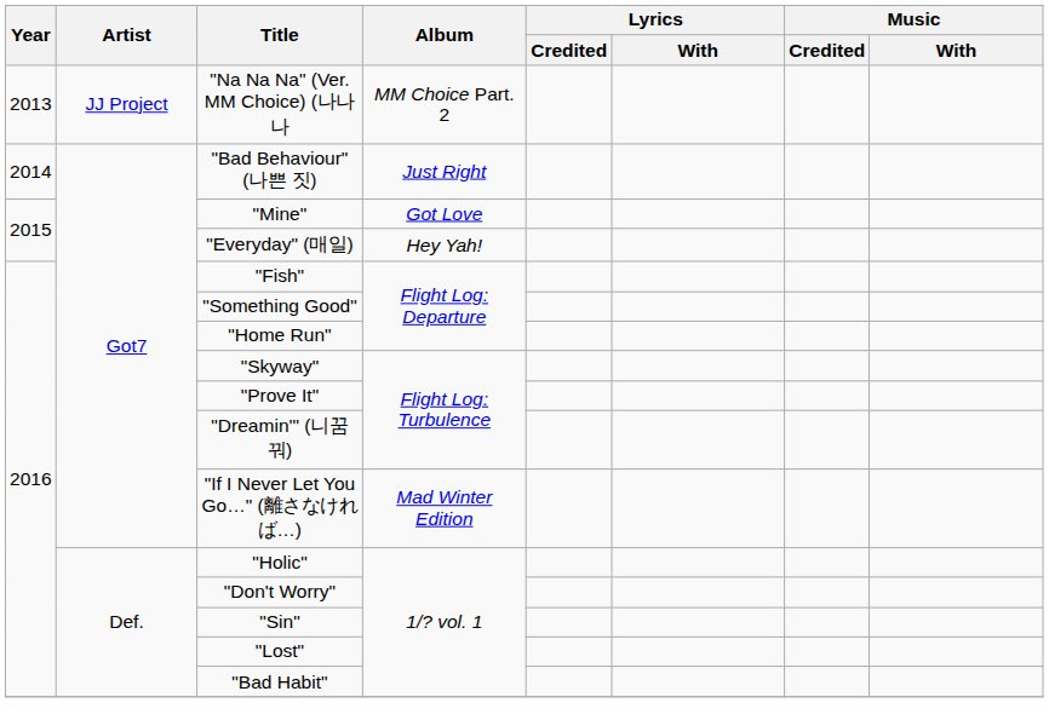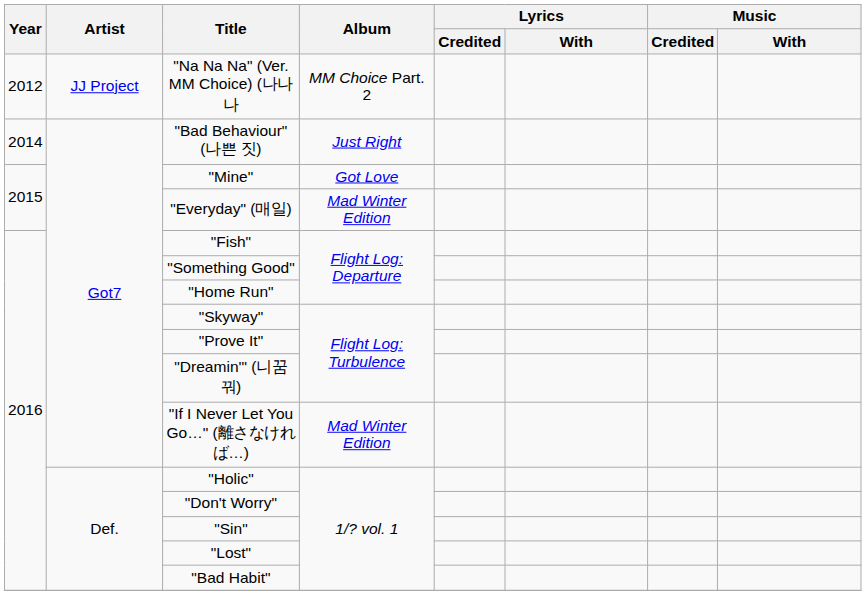 <table class="wikitable" style="text-align:center; width:100%;">
 <tr>
 <th rowspan="2" style="width:3%;">Year</th>
 <th rowspan="2" style="width:15%;">Artist</th>
 <th rowspan="2" style="width:17%;">Title</th>
 <th rowspan="2" style="width:17%;">Album</th>
 <th colspan="2" style="width:24%;">Lyrics</th>
 <th colspan="2" style="width:24%;">Music</th>
 </tr>
 <tr>
 <th style="width:5%;">Credited</th>
 <th style="width:19%;">With</th>
 <th style="width:5%;">Credited</th>
 <th style="width:19%;">With</th>
 </tr>
 <tr>
-<td>2013</td>
+<td>2012</td>
 <td><a href='#'>JJ Project</a> </td>
 <td>"Na Na Na" (Ver. MM Choice) (나나나</td>
 <td><em>MM Choice</em> Part. 2</td>
 <td></td>
 <td></td>
 <td></td>
 <td></td>
 </tr>
 <tr>
 <td>2014</td>
 <td rowspan="10"><a href='#'>Got7</a></td>
 <td>"Bad Behaviour" (나쁜 짓)</td>
 <td><em><a href='#'>Just Right</a></em></td>
 <td></td>
 <td></td>
 <td></td>
 <td></td>
 </tr>
 <tr>
 <td rowspan="2">2015</td>
 <td>"Mine"</td>
 <td><em><a href='#'>Got Love</a></em></td>
 <td></td>
 <td></td>
 <td></td>
 <td></td>
 </tr>
 <tr>
 <td>"Everyday" (매일)</td>
-<td><em>Hey Yah!</em></td>
+<td><a href='#'><em>Mad Winter Edition</em></a></td>
 <td></td>
 <td></td>
 <td></td>
 <td></td>
 </tr>
 <tr>
 <td rowspan="12">2016</td>
 <td>"Fish"</td>
 <td rowspan="3"><em><a href='#'>Flight Log: Departure</a></em></td>
 <td></td>
 <td></td>
 <td></td>
 <td></td>
 </tr>
 <tr>
 <td>"Something Good"</td>
 <td></td>
 <td></td>
 <td></td>
 <td></td>
 </tr>
 <tr>
 <td>"Home Run"</td>
 <td></td>
 <td></td>
 <td></td>
 <td></td>
 </tr>
 <tr>
 <td>"Skyway"</td>
 <td rowspan="3"><em><a href='#'>Flight Log: Turbulence</a></em></td>
 <td></td>
 <td></td>
 <td></td>
 <td></td>
 </tr>
 <tr>
 <td>"Prove It"</td>
 <td></td>
 <td></td>
 <td></td>
 <td></td>
 </tr>
 <tr>
 <td>"Dreamin'" (니꿈꿔)</td>
 <td></td>
 <td></td>
 <td></td>
 <td></td>
 </tr>
 <tr>
 <td>"If I Never Let You Go…" (離さなければ…)</td>
 <td><a href='#'><em>Mad Winter Edition</em></a></td>
 <td></td>
 <td></td>
 <td></td>
 <td></td>
 </tr>
 <tr>
 <td rowspan="5">Def.</td>
 <td>"Holic"</td>
 <td rowspan="5"><em>1/? vol. 1</em></td>
 <td></td>
 <td></td>
 <td></td>
 <td></td>
 </tr>
 <tr>
 <td>"Don't Worry"</td>
 <td></td>
 <td></td>
 <td></td>
 <td></td>
 </tr>
 <tr>
 <td>"Sin" </td>
 <td></td>
 <td></td>
 <td></td>
 <td></td>
 </tr>
 <tr>
 <td>"Lost"</td>
 <td></td>
 <td></td>
 <td></td>
 <td></td>
 </tr>
 <tr>
 <td>"Bad Habit" </td>
 <td></td>
 <td></td>
 <td></td>
 <td></td>
 </tr>
 <tr>
 </tr>
 </table>
